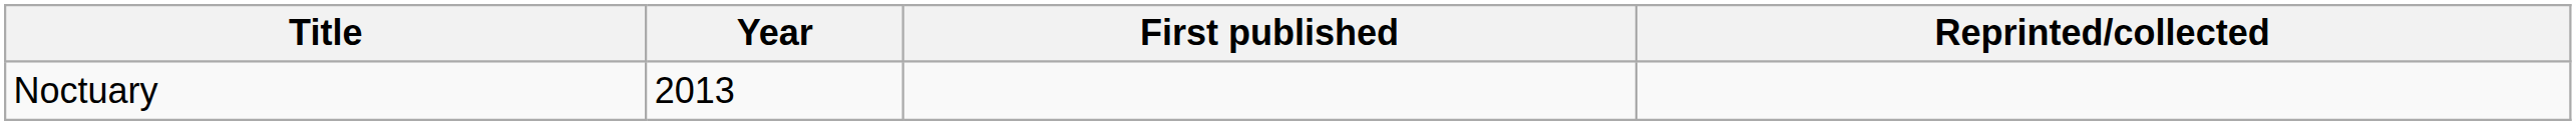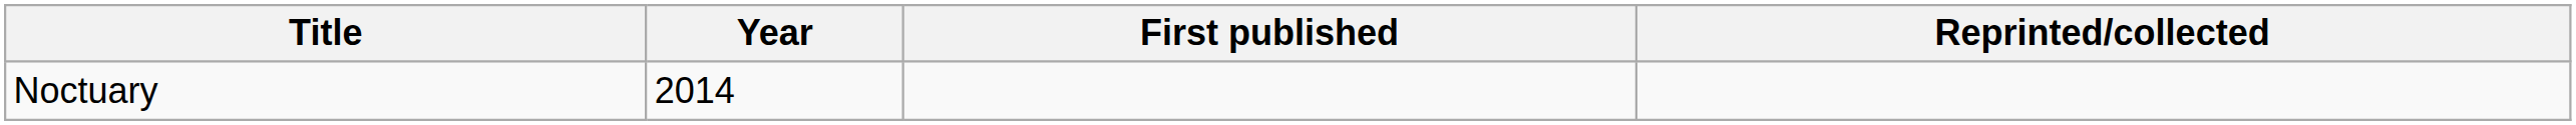 <table class='wikitable sortable' width='90%'>
 <tr>
 <th width=25%>Title</th>
 <th>Year</th>
 <th>First published</th>
 <th>Reprinted/collected</th>
 </tr>
 <tr>
 <td>Noctuary</td>
-<td>2013</td>
+<td>2014</td>
 <td></td>
 </tr>
 </table>
